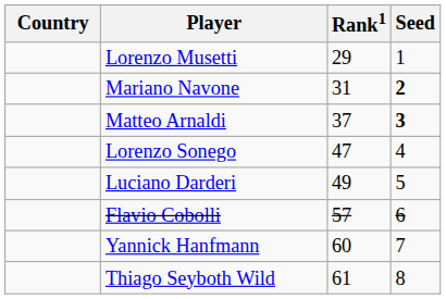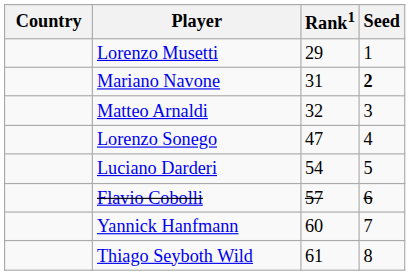 <table class="sortable wikitable">
 <tr>
 <th width="70">Country</th>
 <th width="175">Player</th>
 <th>Rank<sup>1</sup></th>
 <th>Seed</th>
 </tr>
 <tr>
 <td></td>
 <td><a href='#'>Lorenzo Musetti</a></td>
 <td>29</td>
 <td>1</td>
 </tr>
 <tr>
 <td></td>
 <td><a href='#'>Mariano Navone</a></td>
 <td>31</td>
 <td><strong>2</strong></td>
 </tr>
 <tr>
 <td></td>
 <td><a href='#'>Matteo Arnaldi</a></td>
-<td>37</td>
-<td><strong>3</strong></td>
+<td>32</td>
+<td>3</td>
 </tr>
 <tr>
 <td></td>
 <td><a href='#'>Lorenzo Sonego</a></td>
 <td>47</td>
 <td>4</td>
 </tr>
 <tr>
 <td></td>
 <td><a href='#'>Luciano Darderi</a></td>
-<td>49</td>
+<td>54</td>
 <td>5</td>
 </tr>
 <tr>
 <td><s></s></td>
 <td><s><a href='#'>Flavio Cobolli</a></s></td>
 <td><s>57</s></td>
 <td><s>6</s></td>
 </tr>
 <tr>
 <td></td>
 <td><a href='#'>Yannick Hanfmann</a></td>
 <td>60</td>
 <td>7</td>
 </tr>
 <tr>
 <td></td>
 <td><a href='#'>Thiago Seyboth Wild</a></td>
 <td>61</td>
 <td>8</td>
 </tr>
 </table>
